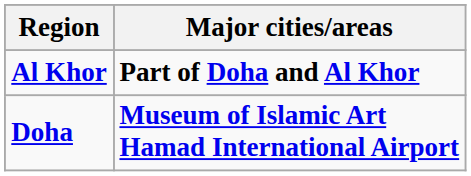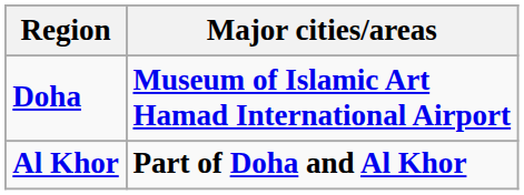 <table class="wikitable" style="font-size:90%">
 <tr>
 <th>Region</th>
 <th>Major cities/areas</th>
 </tr>
 <tr>
+<td><strong><a href='#'>Doha</a></strong></td>
+<td><strong><a href='#'>Museum of Islamic Art</a></strong><br><strong><a href='#'>Hamad International Airport</a></strong></td>
+</tr>
+<tr>
 <td><strong><a href='#'>Al Khor</a></strong></td>
 <td><strong>Part of</strong> <strong><a href='#'>Doha</a> and <a href='#'>Al Khor</a></strong></td>
 </tr>
-<tr>
-<td><strong><a href='#'>Doha</a></strong></td>
-<td><strong><a href='#'>Museum of Islamic Art</a></strong><br><strong><a href='#'>Hamad International Airport</a></strong></td>
-</tr>
 </table>
